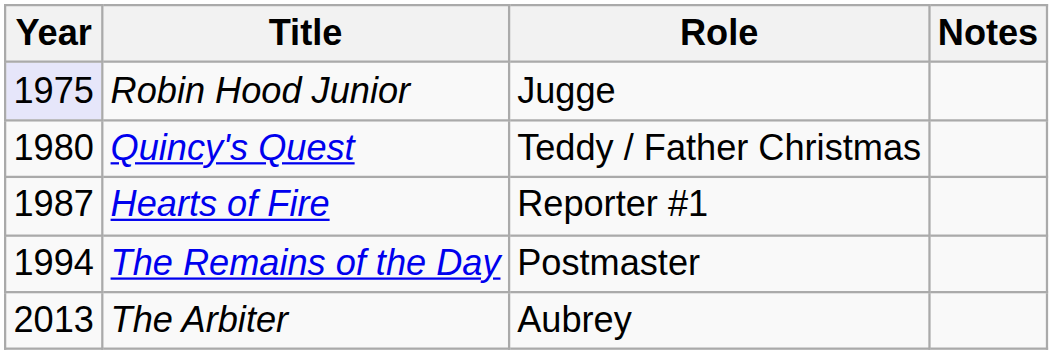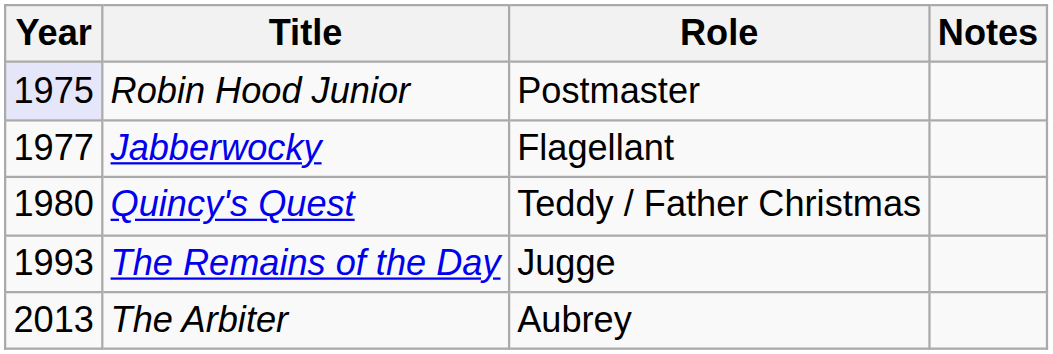 <table class="wikitable">
 <tr>
 <th>Year</th>
 <th>Title</th>
 <th>Role</th>
 <th>Notes</th>
 </tr>
 <tr>
 <td style="background: lavender;">1975</td>
 <td><em>Robin Hood Junior</em></td>
-<td>Jugge</td>
+<td>Postmaster</td>
+<td></td>
+</tr>
+<tr>
+<td>1977</td>
+<td><em><a href='#'>Jabberwocky</a></em></td>
+<td>Flagellant</td>
 <td></td>
 </tr>
 <tr>
 <td>1980</td>
 <td><em><a href='#'>Quincy's Quest</a></em></td>
 <td>Teddy / Father Christmas</td>
 <td></td>
 </tr>
 <tr>
-<td>1987</td>
-<td><em><a href='#'>Hearts of Fire</a></em></td>
-<td>Reporter #1</td>
-<td></td>
-</tr>
-<tr>
-<td>1994</td>
+<td>1993</td>
 <td><em><a href='#'>The Remains of the Day</a></em></td>
-<td>Postmaster</td>
+<td>Jugge</td>
 <td></td>
 </tr>
 <tr>
 <td>2013</td>
 <td><em>The Arbiter</em></td>
 <td>Aubrey</td>
 <td></td>
 </tr>
 </table>
